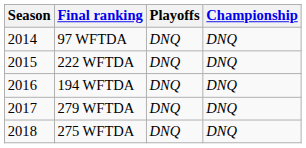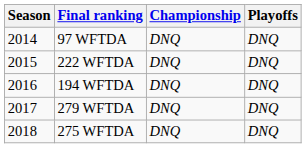 <table class="wikitable sortable">
 <tr>
 <th>Season</th>
 <th><a href='#'>Final ranking</a></th>
+<th><a href='#'>Championship</a></th>
 <th>Playoffs</th>
-<th><a href='#'>Championship</a></th>
 </tr>
 <tr>
 <td>2014</td>
 <td>97 WFTDA</td>
 <td><em>DNQ</em></td>
 <td><em>DNQ</em></td>
 </tr>
 <tr>
 <td>2015</td>
 <td>222 WFTDA</td>
 <td><em>DNQ</em></td>
 <td><em>DNQ</em></td>
 </tr>
 <tr>
 <td>2016</td>
 <td>194 WFTDA</td>
 <td><em>DNQ</em></td>
 <td><em>DNQ</em></td>
 </tr>
 <tr>
 <td>2017</td>
 <td>279 WFTDA</td>
 <td><em>DNQ</em></td>
 <td><em>DNQ</em></td>
 </tr>
 <tr>
 <td>2018</td>
 <td>275 WFTDA</td>
 <td><em>DNQ</em></td>
 <td><em>DNQ</em></td>
 </tr>
 </table>
